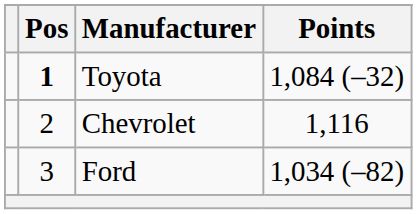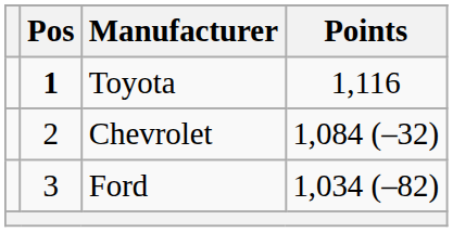 <table class="wikitable" style="font-size:95%">
 <tr>
 </tr>
 <tr>
 <th></th>
 <th>Pos</th>
 <th>Manufacturer</th>
 <th>Points</th>
 </tr>
 <tr>
 <td align="left"></td>
 <td style="text-align:center;"><strong>1</strong></td>
 <td>Toyota</td>
-<td style="text-align:center;">1,084 (–32)</td>
+<td style="text-align:center;">1,116</td>
 </tr>
 <tr>
 <td align="left"></td>
 <td style="text-align:center;">2</td>
 <td>Chevrolet</td>
-<td style="text-align:center;">1,116</td>
+<td style="text-align:center;">1,084 (–32)</td>
 </tr>
 <tr>
 <td align="left"></td>
 <td style="text-align:center;">3</td>
 <td>Ford</td>
 <td style="text-align:center;">1,034 (–82)</td>
 </tr>
 <tr class="sortbottom">
 <th colspan="9"></th>
 </tr>
 </table>
